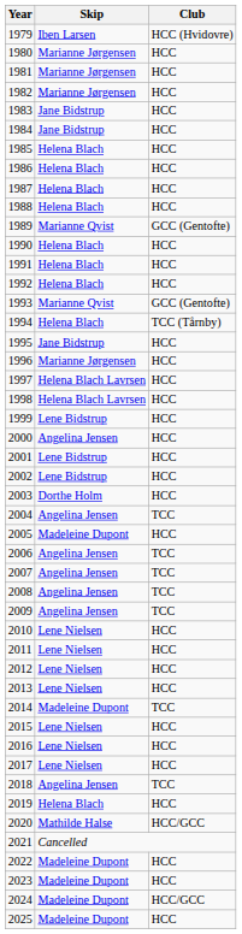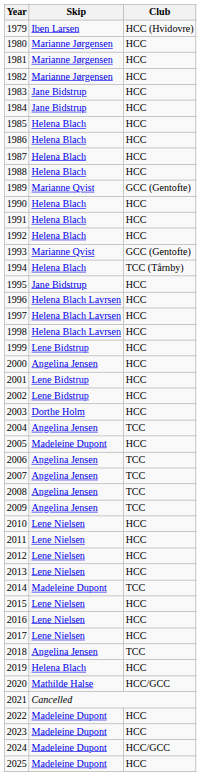 <table class="wikitable" border="1">
 <tr>
 <th>Year</th>
 <th>Skip</th>
 <th>Club</th>
 </tr>
 <tr>
 <td>1979</td>
 <td><a href='#'>Iben Larsen</a></td>
 <td>HCC (Hvidovre)</td>
 </tr>
 <tr>
 <td>1980</td>
 <td><a href='#'>Marianne Jørgensen</a></td>
 <td>HCC</td>
 </tr>
 <tr>
 <td>1981</td>
 <td><a href='#'>Marianne Jørgensen</a></td>
 <td>HCC</td>
 </tr>
 <tr>
 <td>1982</td>
 <td><a href='#'>Marianne Jørgensen</a></td>
 <td>HCC</td>
 </tr>
 <tr>
 <td>1983</td>
 <td><a href='#'>Jane Bidstrup</a></td>
 <td>HCC</td>
 </tr>
 <tr>
 <td>1984</td>
 <td><a href='#'>Jane Bidstrup</a></td>
 <td>HCC</td>
 </tr>
 <tr>
 <td>1985</td>
 <td><a href='#'>Helena Blach</a></td>
 <td>HCC</td>
 </tr>
 <tr>
 <td>1986</td>
 <td><a href='#'>Helena Blach</a></td>
 <td>HCC</td>
 </tr>
 <tr>
 <td>1987</td>
 <td><a href='#'>Helena Blach</a></td>
 <td>HCC</td>
 </tr>
 <tr>
 <td>1988</td>
 <td><a href='#'>Helena Blach</a></td>
 <td>HCC</td>
 </tr>
 <tr>
 <td>1989</td>
 <td><a href='#'>Marianne Qvist</a></td>
 <td>GCC (Gentofte)</td>
 </tr>
 <tr>
 <td>1990</td>
 <td><a href='#'>Helena Blach</a></td>
 <td>HCC</td>
 </tr>
 <tr>
 <td>1991</td>
 <td><a href='#'>Helena Blach</a></td>
 <td>HCC</td>
 </tr>
 <tr>
 <td>1992</td>
 <td><a href='#'>Helena Blach</a></td>
 <td>HCC</td>
 </tr>
 <tr>
 <td>1993</td>
 <td><a href='#'>Marianne Qvist</a></td>
 <td>GCC (Gentofte)</td>
 </tr>
 <tr>
 <td>1994</td>
 <td><a href='#'>Helena Blach</a></td>
 <td>TCC (Tårnby)</td>
 </tr>
 <tr>
 <td>1995</td>
 <td><a href='#'>Jane Bidstrup</a></td>
 <td>HCC</td>
 </tr>
 <tr>
 <td>1996</td>
-<td><a href='#'>Marianne Jørgensen</a></td>
+<td><a href='#'>Helena Blach Lavrsen</a></td>
 <td>HCC</td>
 </tr>
 <tr>
 <td>1997</td>
 <td><a href='#'>Helena Blach Lavrsen</a></td>
 <td>HCC</td>
 </tr>
 <tr>
 <td>1998</td>
 <td><a href='#'>Helena Blach Lavrsen</a></td>
 <td>HCC</td>
 </tr>
 <tr>
 <td>1999</td>
 <td><a href='#'>Lene Bidstrup</a></td>
 <td>HCC</td>
 </tr>
 <tr>
 <td>2000</td>
 <td><a href='#'>Angelina Jensen</a></td>
 <td>HCC</td>
 </tr>
 <tr>
 <td>2001</td>
 <td><a href='#'>Lene Bidstrup</a></td>
 <td>HCC</td>
 </tr>
 <tr>
 <td>2002</td>
 <td><a href='#'>Lene Bidstrup</a></td>
 <td>HCC</td>
 </tr>
 <tr>
 <td>2003</td>
 <td><a href='#'>Dorthe Holm</a></td>
 <td>HCC</td>
 </tr>
 <tr>
 <td>2004</td>
 <td><a href='#'>Angelina Jensen</a></td>
 <td>TCC</td>
 </tr>
 <tr>
 <td>2005</td>
 <td><a href='#'>Madeleine Dupont</a></td>
 <td>HCC</td>
 </tr>
 <tr>
 <td>2006</td>
 <td><a href='#'>Angelina Jensen</a></td>
 <td>TCC</td>
 </tr>
 <tr>
 <td>2007</td>
 <td><a href='#'>Angelina Jensen</a></td>
 <td>TCC</td>
 </tr>
 <tr>
 <td>2008</td>
 <td><a href='#'>Angelina Jensen</a></td>
 <td>TCC</td>
 </tr>
 <tr>
 <td>2009</td>
 <td><a href='#'>Angelina Jensen</a></td>
 <td>TCC</td>
 </tr>
 <tr>
 <td>2010</td>
 <td><a href='#'>Lene Nielsen</a></td>
 <td>HCC</td>
 </tr>
 <tr>
 <td>2011</td>
 <td><a href='#'>Lene Nielsen</a></td>
 <td>HCC</td>
 </tr>
 <tr>
 <td>2012</td>
 <td><a href='#'>Lene Nielsen</a></td>
 <td>HCC</td>
 </tr>
 <tr>
 <td>2013</td>
 <td><a href='#'>Lene Nielsen</a></td>
 <td>HCC</td>
 </tr>
 <tr>
 <td>2014</td>
 <td><a href='#'>Madeleine Dupont</a></td>
 <td>TCC</td>
 </tr>
 <tr>
 <td>2015</td>
 <td><a href='#'>Lene Nielsen</a></td>
 <td>HCC</td>
 </tr>
 <tr>
 <td>2016</td>
 <td><a href='#'>Lene Nielsen</a></td>
 <td>HCC</td>
 </tr>
 <tr>
 <td>2017</td>
 <td><a href='#'>Lene Nielsen</a></td>
 <td>HCC</td>
 </tr>
 <tr>
 <td>2018</td>
 <td><a href='#'>Angelina Jensen</a></td>
 <td>TCC</td>
 </tr>
 <tr>
 <td>2019</td>
 <td><a href='#'>Helena Blach</a></td>
 <td>HCC</td>
 </tr>
 <tr>
 <td>2020</td>
 <td><a href='#'>Mathilde Halse</a></td>
 <td>HCC/GCC</td>
 </tr>
 <tr>
 <td>2021</td>
 <td colspan="2"><em>Cancelled</em></td>
 </tr>
 <tr>
 <td>2022</td>
 <td><a href='#'>Madeleine Dupont</a></td>
 <td>HCC</td>
 </tr>
 <tr>
 <td>2023</td>
 <td><a href='#'>Madeleine Dupont</a></td>
 <td>HCC</td>
 </tr>
 <tr>
 <td>2024</td>
 <td><a href='#'>Madeleine Dupont</a></td>
 <td>HCC/GCC</td>
 </tr>
 <tr>
 <td>2025</td>
 <td><a href='#'>Madeleine Dupont</a></td>
 <td>HCC</td>
 </tr>
 </table>
